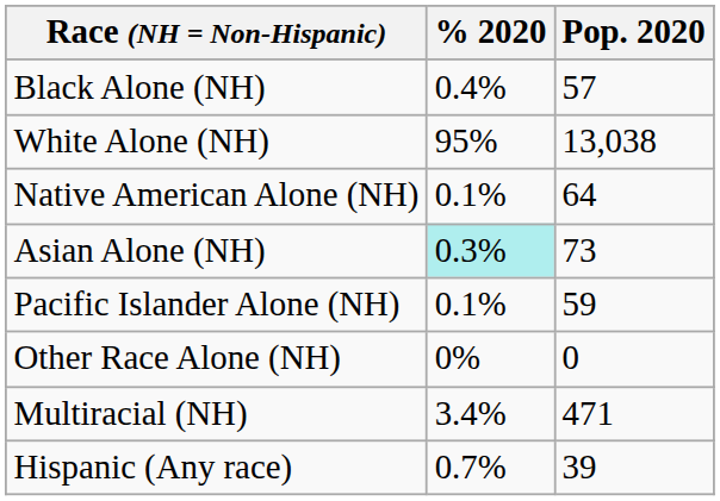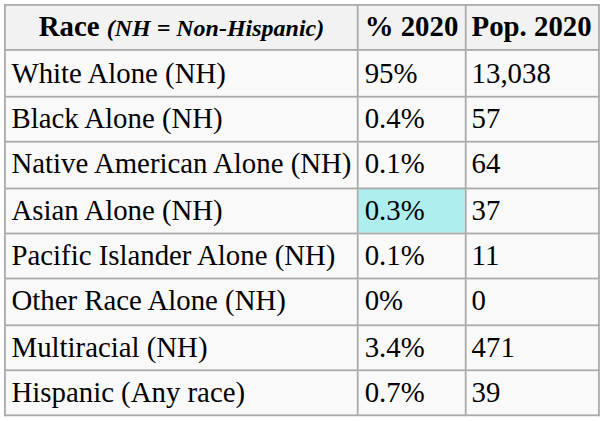 <table class="wikitable">
 <tr>
 <th>Race <em><small>(NH = Non-Hispanic)</small></em></th>
 <th>% 2020</th>
 <th>Pop. 2020</th>
 </tr>
 <tr>
+<td>White Alone (NH)</td>
+<td>95%</td>
+<td>13,038</td>
+</tr>
+<tr>
 <td>Black Alone (NH)</td>
 <td>0.4%</td>
 <td>57</td>
-</tr>
-<tr>
-<td>White Alone (NH)</td>
-<td>95%</td>
-<td>13,038</td>
 </tr>
 <tr>
 <td>Native American Alone (NH)</td>
 <td>0.1%</td>
 <td>64</td>
 </tr>
 <tr>
 <td>Asian Alone (NH)</td>
 <td style="background: paleturquoise;">0.3%</td>
-<td>73</td>
+<td>37</td>
 </tr>
 <tr>
 <td>Pacific Islander Alone (NH)</td>
 <td>0.1%</td>
-<td>59</td>
+<td>11</td>
 </tr>
 <tr>
 <td>Other Race Alone (NH)</td>
 <td>0%</td>
 <td>0</td>
 </tr>
 <tr>
 <td>Multiracial (NH)</td>
 <td>3.4%</td>
 <td>471</td>
 </tr>
 <tr>
 <td>Hispanic (Any race)</td>
 <td>0.7%</td>
 <td>39</td>
 </tr>
 </table>
